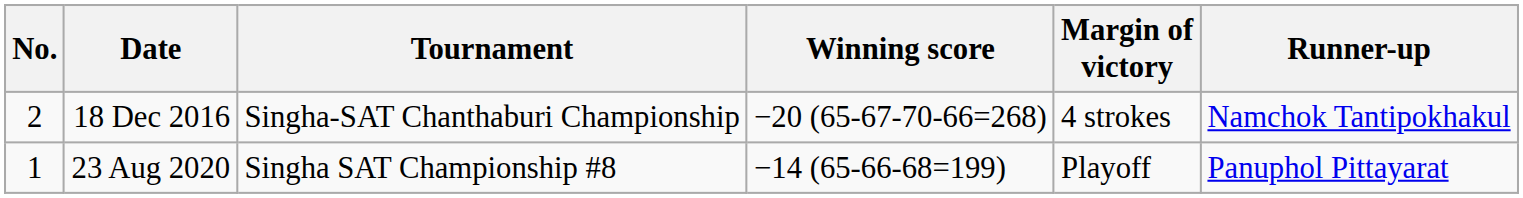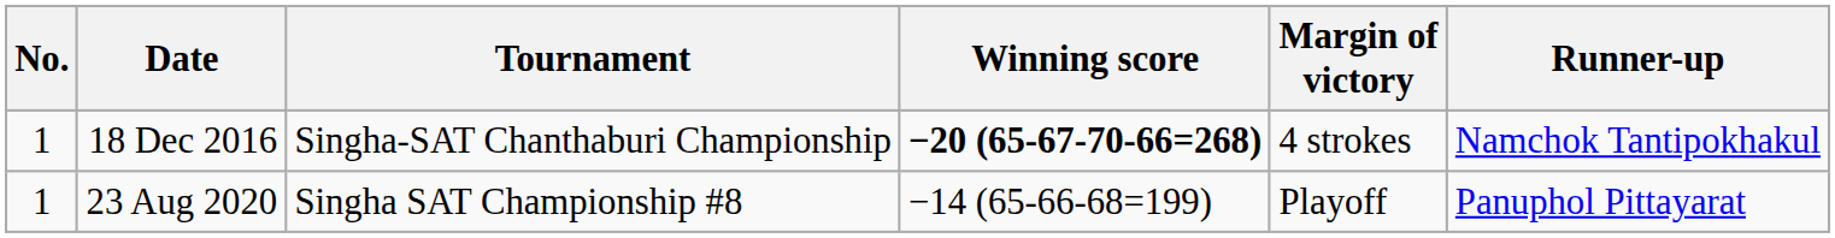 <table class="wikitable" style="font-size:95%;">
 <tr>
 <th>No.</th>
 <th>Date</th>
 <th>Tournament</th>
 <th>Winning score</th>
 <th>Margin of<br>victory</th>
 <th>Runner-up</th>
 </tr>
 <tr>
-<td align=center>2</td>
+<td align=center>1</td>
 <td align=right>18 Dec 2016</td>
 <td>Singha-SAT Chanthaburi Championship</td>
-<td>−20 (65-67-70-66=268)</td>
+<td><strong>−20 (65-67-70-66=268)</strong></td>
 <td>4 strokes</td>
 <td> <a href='#'>Namchok Tantipokhakul</a></td>
 </tr>
 <tr>
 <td align=center>1</td>
 <td align=right>23 Aug 2020</td>
 <td>Singha SAT Championship #8</td>
 <td>−14 (65-66-68=199)</td>
 <td>Playoff</td>
 <td> <a href='#'>Panuphol Pittayarat</a></td>
 </tr>
 </table>
